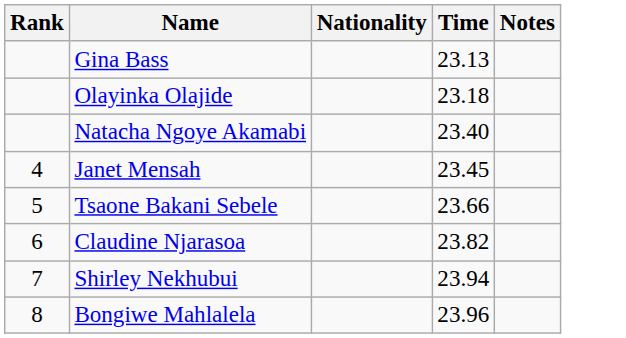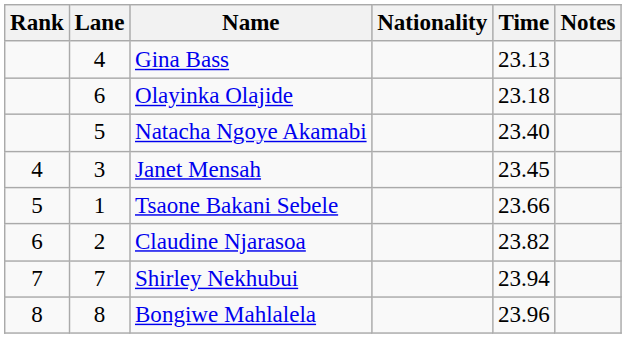 <table class="wikitable sortable" style="text-align:center">
 <tr>
 <th>Rank</th>
+<th>Lane</th>
 <th>Name</th>
 <th>Nationality</th>
 <th>Time</th>
 <th>Notes</th>
 </tr>
 <tr>
 <td></td>
+<td>4</td>
 <td align=left><a href='#'>Gina Bass</a></td>
 <td align=left></td>
 <td>23.13</td>
 <td></td>
 </tr>
 <tr>
 <td></td>
+<td>6</td>
 <td align=left><a href='#'>Olayinka Olajide</a></td>
 <td align=left></td>
 <td>23.18</td>
 <td></td>
 </tr>
 <tr>
 <td></td>
+<td>5</td>
 <td align=left><a href='#'>Natacha Ngoye Akamabi</a></td>
 <td align=left></td>
 <td>23.40</td>
 <td></td>
 </tr>
 <tr>
 <td>4</td>
+<td>3</td>
 <td align=left><a href='#'>Janet Mensah</a></td>
 <td align=left></td>
 <td>23.45</td>
 <td></td>
 </tr>
 <tr>
 <td>5</td>
+<td>1</td>
 <td align=left><a href='#'>Tsaone Bakani Sebele</a></td>
 <td align=left></td>
 <td>23.66</td>
 <td></td>
 </tr>
 <tr>
 <td>6</td>
+<td>2</td>
 <td align=left><a href='#'>Claudine Njarasoa</a></td>
 <td align=left></td>
 <td>23.82</td>
 <td></td>
 </tr>
 <tr>
+<td>7</td>
 <td>7</td>
 <td align=left><a href='#'>Shirley Nekhubui</a></td>
 <td align=left></td>
 <td>23.94</td>
 <td></td>
 </tr>
 <tr>
 <td>8</td>
+<td>8</td>
 <td align=left><a href='#'>Bongiwe Mahlalela</a></td>
 <td align=left></td>
 <td>23.96</td>
 <td></td>
 </tr>
 </table>
